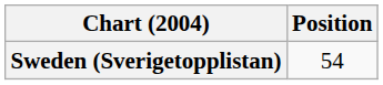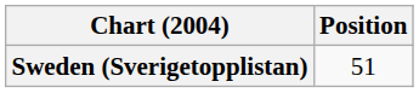 <table class="wikitable plainrowheaders" style="text-align:center">
 <tr>
 <th scope="col">Chart (2004)</th>
 <th scope="col">Position</th>
 </tr>
 <tr>
 <th scope="row">Sweden (Sverigetopplistan)</th>
-<td>54</td>
+<td>51</td>
 </tr>
 </table>
